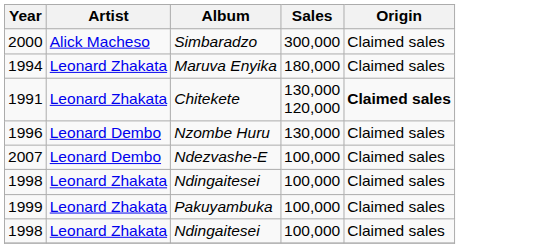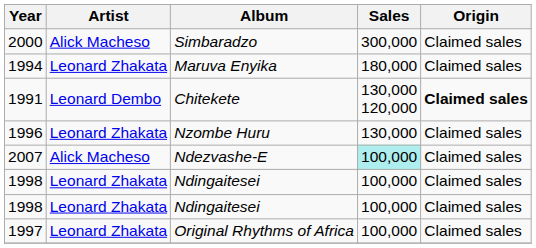 <table class="wikitable">
 <tr>
 <th>Year</th>
 <th>Artist</th>
 <th>Album</th>
 <th>Sales</th>
 <th>Origin</th>
 </tr>
 <tr>
 <td>2000</td>
 <td><a href='#'>Alick Macheso</a></td>
 <td><em>Simbaradzo</em></td>
 <td>300,000</td>
 <td>Claimed sales</td>
 </tr>
 <tr>
 <td>1994</td>
 <td><a href='#'>Leonard Zhakata</a></td>
 <td><em>Maruva Enyika</em></td>
 <td>180,000</td>
 <td>Claimed sales</td>
 </tr>
 <tr>
 <td>1991</td>
-<td><a href='#'>Leonard Zhakata</a></td>
+<td><a href='#'>Leonard Dembo</a></td>
 <td><em>Chitekete</em></td>
 <td>130,000<br>120,000</td>
 <td><strong>Claimed sales</strong></td>
 </tr>
 <tr>
 <td>1996</td>
-<td><a href='#'>Leonard Dembo</a></td>
+<td><a href='#'>Leonard Zhakata</a></td>
 <td><em>Nzombe Huru</em></td>
 <td>130,000</td>
 <td>Claimed sales</td>
 </tr>
 <tr>
 <td>2007</td>
-<td><a href='#'>Leonard Dembo</a></td>
+<td><a href='#'>Alick Macheso</a></td>
 <td><em>Ndezvashe-E</em></td>
+<td style="background: paleturquoise;">100,000</td>
+<td>Claimed sales</td>
+</tr>
+<tr>
+<td>1998</td>
+<td><a href='#'>Leonard Zhakata</a></td>
+<td><em>Ndingaitesei</em></td>
 <td>100,000</td>
 <td>Claimed sales</td>
 </tr>
 <tr>
 <td>1998</td>
 <td><a href='#'>Leonard Zhakata</a></td>
 <td><em>Ndingaitesei</em></td>
 <td>100,000</td>
 <td>Claimed sales</td>
 </tr>
 <tr>
-<td>1999</td>
+<td>1997</td>
 <td><a href='#'>Leonard Zhakata</a></td>
-<td><em>Pakuyambuka</em></td>
-<td>100,000</td>
-<td>Claimed sales</td>
-</tr>
-<tr>
-<td>1998</td>
-<td><a href='#'>Leonard Zhakata</a></td>
-<td><em>Ndingaitesei</em></td>
+<td><em>Original Rhythms of Africa</em></td>
 <td>100,000</td>
 <td>Claimed sales</td>
 </tr>
 <tr>
 </tr>
 </table>
